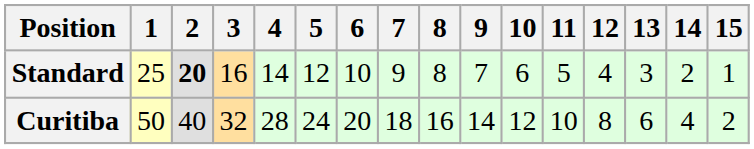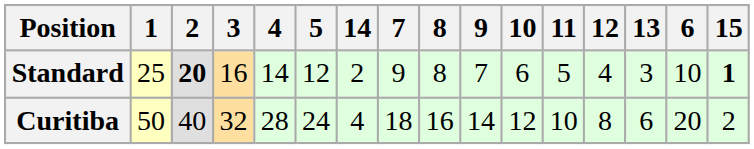 <table class="wikitable" style="font-size: 85%">
 <tr align="center">
 <th>Position</th>
 <th>1</th>
 <th>2</th>
 <th>3</th>
 <th>4</th>
 <th>5</th>
-<th>6</th>
+<th>14</th>
 <th>7</th>
 <th>8</th>
 <th>9</th>
 <th>10</th>
 <th>11</th>
 <th>12</th>
 <th>13</th>
-<th>14</th>
+<th>6</th>
 <th>15</th>
 </tr>
 <tr align="center">
 <th>Standard</th>
 <td style="background:#FFFFBF;">25</td>
 <td style="background:#DFDFDF;"><strong>20</strong></td>
 <td style="background:#FFDF9F;">16</td>
 <td style="background:#DFFFDF;">14</td>
 <td style="background:#DFFFDF;">12</td>
-<td style="background:#DFFFDF;">10</td>
+<td style="background:#DFFFDF;">2</td>
 <td style="background:#DFFFDF;">9</td>
 <td style="background:#DFFFDF;">8</td>
 <td style="background:#DFFFDF;">7</td>
 <td style="background:#DFFFDF;">6</td>
 <td style="background:#DFFFDF;">5</td>
 <td style="background:#DFFFDF;">4</td>
 <td style="background:#DFFFDF;">3</td>
-<td style="background:#DFFFDF;">2</td>
-<td style="background:#DFFFDF;">1</td>
+<td style="background:#DFFFDF;">10</td>
+<td style="background:#DFFFDF;"><strong>1</strong></td>
 </tr>
 <tr align="center">
 <th>Curitiba</th>
 <td style="background:#FFFFBF;">50</td>
 <td style="background:#DFDFDF;">40</td>
 <td style="background:#FFDF9F;">32</td>
 <td style="background:#DFFFDF;">28</td>
 <td style="background:#DFFFDF;">24</td>
-<td style="background:#DFFFDF;">20</td>
+<td style="background:#DFFFDF;">4</td>
 <td style="background:#DFFFDF;">18</td>
 <td style="background:#DFFFDF;">16</td>
 <td style="background:#DFFFDF;">14</td>
 <td style="background:#DFFFDF;">12</td>
 <td style="background:#DFFFDF;">10</td>
 <td style="background:#DFFFDF;">8</td>
 <td style="background:#DFFFDF;">6</td>
-<td style="background:#DFFFDF;">4</td>
+<td style="background:#DFFFDF;">20</td>
 <td style="background:#DFFFDF;">2</td>
 </tr>
 </table>
